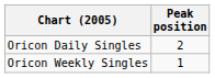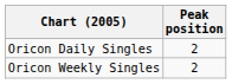 <table class="wikitable">
 <tr>
 <th align="left">Chart (2005)</th>
 <th align="center">Peak<br>position</th>
 </tr>
 <tr>
 <td align="left">Oricon Daily Singles</td>
 <td align="center">2</td>
 </tr>
 <tr>
 <td align="left">Oricon Weekly Singles</td>
-<td align="center">1</td>
+<td align="center">2</td>
 </tr>
 </table>
